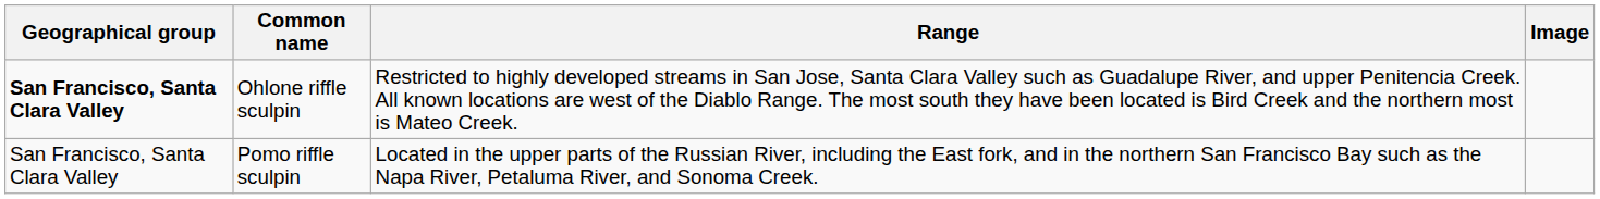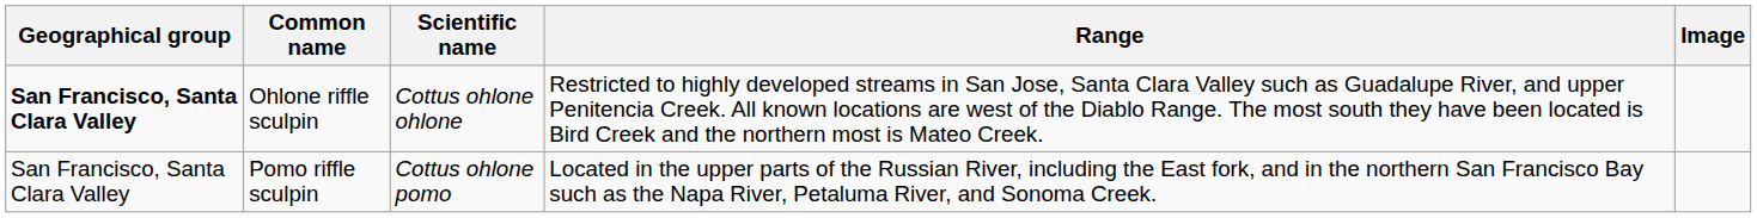 <table class="wikitable">
 <tr>
 <th>Geographical group</th>
 <th>Common name</th>
+<th>Scientific name</th>
 <th>Range</th>
 <th>Image</th>
 </tr>
 <tr>
 <td><strong>San Francisco, Santa Clara Valley</strong></td>
 <td>Ohlone riffle sculpin</td>
+<td><em>Cottus ohlone ohlone</em></td>
 <td>Restricted to highly developed streams in San Jose, Santa Clara Valley such as Guadalupe River, and upper Penitencia Creek. All known locations are west of the Diablo Range. The most south they have been located is Bird Creek and the northern most is Mateo Creek.</td>
 <td></td>
 </tr>
 <tr>
 <td>San Francisco, Santa Clara Valley</td>
 <td>Pomo riffle sculpin</td>
+<td><em>Cottus ohlone pomo</em></td>
 <td>Located in the upper parts of the Russian River, including the East fork, and in the northern San Francisco Bay such as the Napa River, Petaluma River, and Sonoma Creek.</td>
 <td></td>
 </tr>
 </table>
